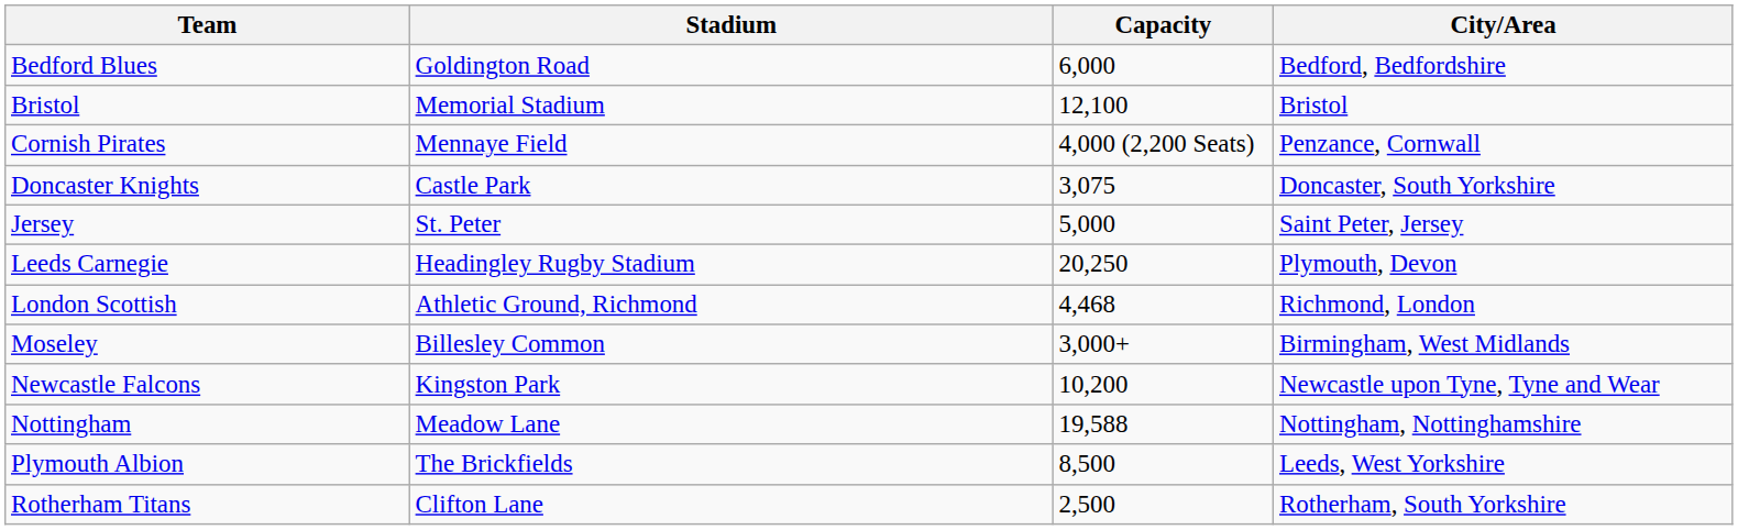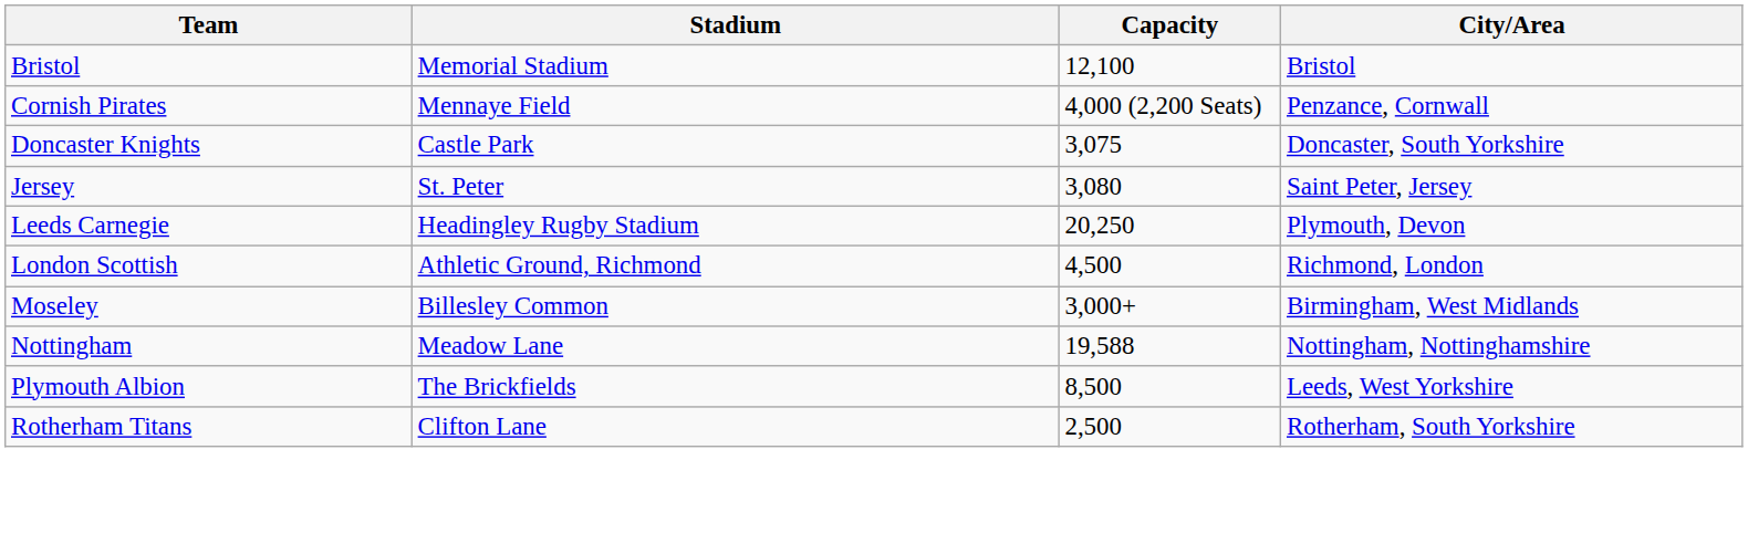 <table class="wikitable sortable">
 <tr>
 <th width=22%>Team</th>
 <th width=35%>Stadium</th>
 <th width=12%>Capacity</th>
 <th width=25%>City/Area</th>
-</tr>
-<tr>
-<td><a href='#'>Bedford Blues</a></td>
-<td><a href='#'>Goldington Road</a></td>
-<td>6,000</td>
-<td><a href='#'>Bedford</a>, <a href='#'>Bedfordshire</a></td>
 </tr>
 <tr>
 <td><a href='#'>Bristol</a></td>
 <td><a href='#'>Memorial Stadium</a></td>
 <td>12,100</td>
 <td><a href='#'>Bristol</a></td>
 </tr>
 <tr>
 <td><a href='#'>Cornish Pirates</a></td>
 <td><a href='#'>Mennaye Field</a></td>
 <td>4,000 (2,200 Seats)</td>
 <td><a href='#'>Penzance</a>, <a href='#'>Cornwall</a></td>
 </tr>
 <tr>
 <td><a href='#'>Doncaster Knights</a></td>
 <td><a href='#'>Castle Park</a></td>
 <td>3,075</td>
 <td><a href='#'>Doncaster</a>, <a href='#'>South Yorkshire</a></td>
 </tr>
 <tr>
 <td><a href='#'>Jersey</a></td>
 <td><a href='#'>St. Peter</a></td>
-<td>5,000</td>
+<td>3,080</td>
 <td><a href='#'>Saint Peter</a>, <a href='#'>Jersey</a></td>
 </tr>
 <tr>
 <td><a href='#'>Leeds Carnegie</a></td>
 <td><a href='#'>Headingley Rugby Stadium</a></td>
 <td>20,250</td>
 <td><a href='#'>Plymouth</a>, <a href='#'>Devon</a></td>
 </tr>
 <tr>
 <td><a href='#'>London Scottish</a></td>
 <td><a href='#'>Athletic Ground, Richmond</a></td>
-<td>4,468</td>
+<td>4,500</td>
 <td><a href='#'>Richmond</a>, <a href='#'>London</a></td>
 </tr>
 <tr>
 <td><a href='#'>Moseley</a></td>
 <td><a href='#'>Billesley Common</a></td>
 <td>3,000+</td>
 <td><a href='#'>Birmingham</a>, <a href='#'>West Midlands</a></td>
-</tr>
-<tr>
-<td><a href='#'>Newcastle Falcons</a></td>
-<td><a href='#'>Kingston Park</a></td>
-<td>10,200</td>
-<td><a href='#'>Newcastle upon Tyne</a>, <a href='#'>Tyne and Wear</a></td>
 </tr>
 <tr>
 <td><a href='#'>Nottingham</a></td>
 <td><a href='#'>Meadow Lane</a></td>
 <td>19,588</td>
 <td><a href='#'>Nottingham</a>, <a href='#'>Nottinghamshire</a></td>
 </tr>
 <tr>
 <td><a href='#'>Plymouth Albion</a></td>
 <td><a href='#'>The Brickfields</a></td>
 <td>8,500</td>
 <td><a href='#'>Leeds</a>, <a href='#'>West Yorkshire</a></td>
 </tr>
 <tr>
 <td><a href='#'>Rotherham Titans</a></td>
 <td><a href='#'>Clifton Lane</a></td>
 <td>2,500</td>
 <td><a href='#'>Rotherham</a>, <a href='#'>South Yorkshire</a></td>
 </tr>
 </table>
